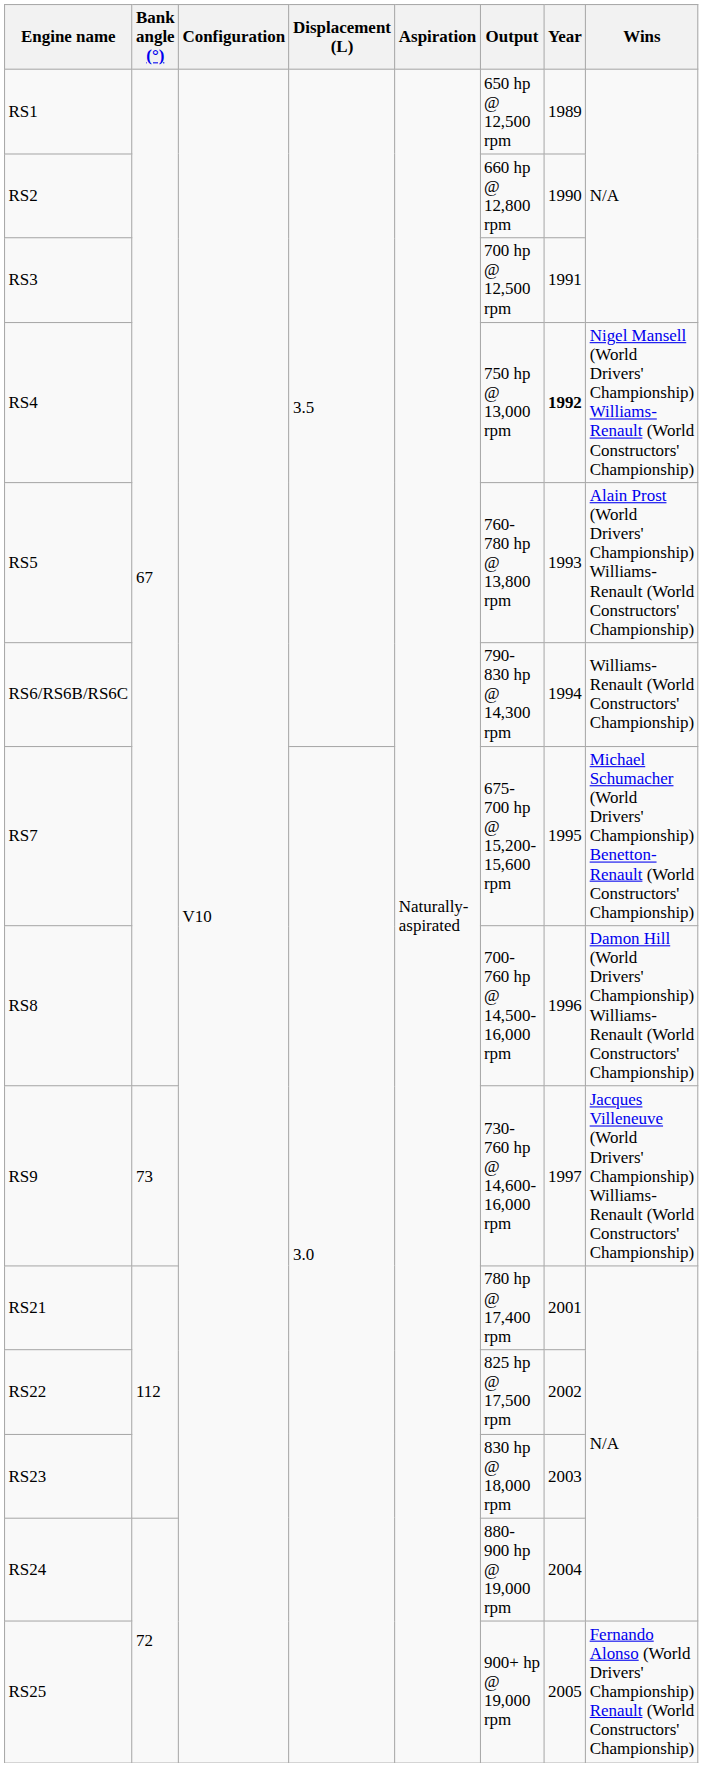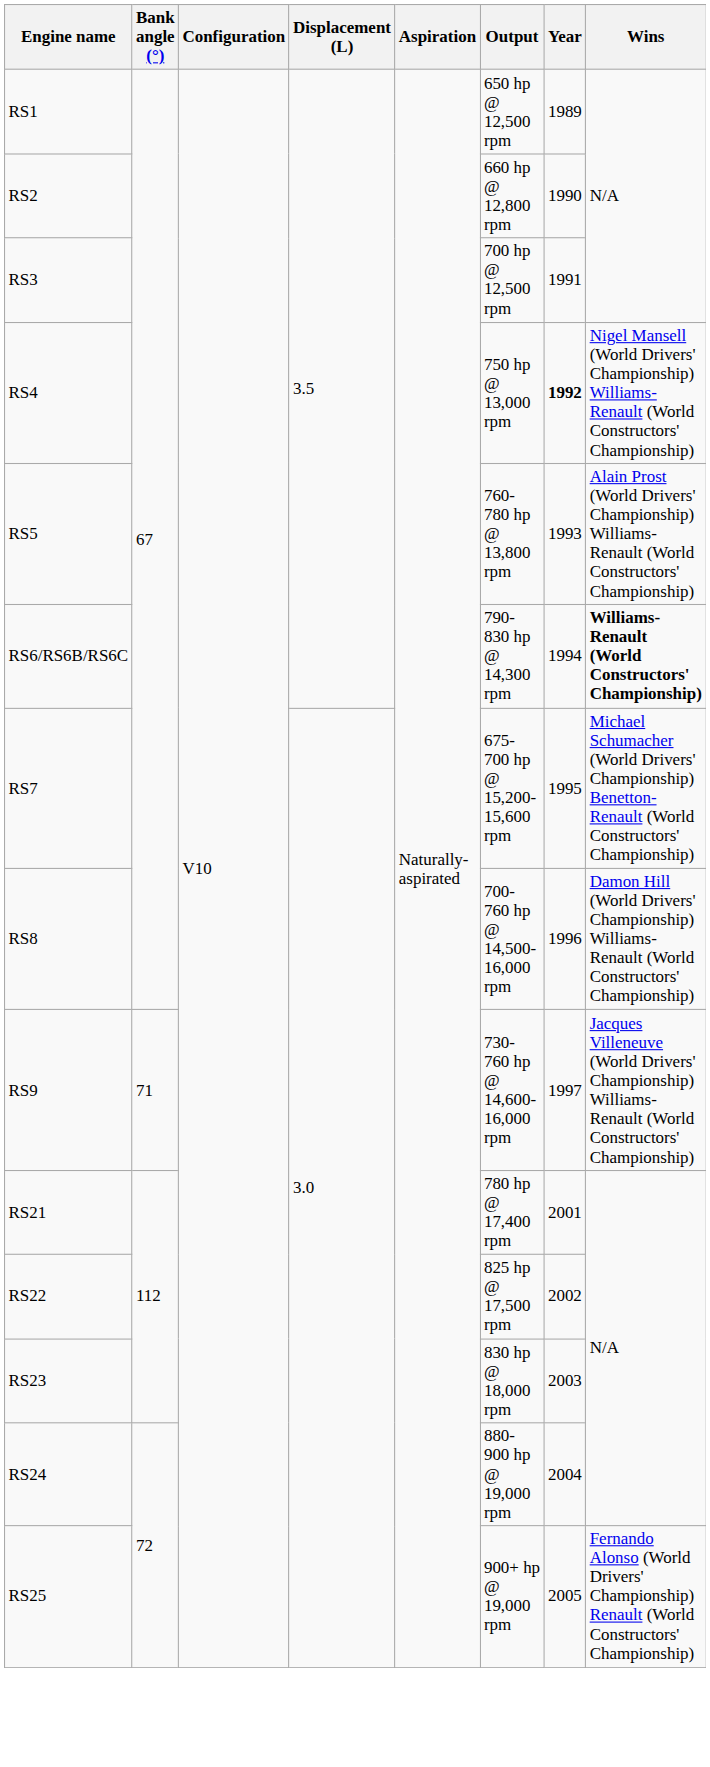 <table class="wikitable sortable">
 <tr>
 <th>Engine name</th>
 <th>Bank angle <a href='#'>(°)</a></th>
 <th>Configuration</th>
 <th>Displacement (L)</th>
 <th>Aspiration</th>
 <th>Output</th>
 <th>Year</th>
 <th>Wins</th>
 </tr>
 <tr>
 <td>RS1</td>
 <td rowspan="8">67</td>
 <td rowspan="14">V10</td>
 <td rowspan="6">3.5</td>
 <td rowspan="14">Naturally-aspirated</td>
 <td>650 hp @ 12,500 rpm</td>
 <td>1989</td>
 <td rowspan="3">N/A</td>
 </tr>
 <tr>
 <td>RS2</td>
 <td>660 hp @ 12,800 rpm</td>
 <td>1990</td>
 </tr>
 <tr>
 <td>RS3</td>
 <td>700 hp @ 12,500 rpm</td>
 <td>1991</td>
 </tr>
 <tr>
 <td>RS4</td>
 <td>750 hp @ 13,000 rpm</td>
 <td><strong>1992</strong></td>
 <td><a href='#'>Nigel Mansell</a> (World Drivers' Championship)<br><a href='#'>Williams-Renault</a> (World Constructors' Championship)</td>
 </tr>
 <tr>
 <td>RS5</td>
 <td>760-780 hp @ 13,800 rpm</td>
 <td>1993</td>
 <td><a href='#'>Alain Prost</a> (World Drivers' Championship)<br>Williams-Renault (World Constructors' Championship)</td>
 </tr>
 <tr>
 <td>RS6/RS6B/RS6C</td>
 <td>790-830 hp @ 14,300 rpm</td>
 <td>1994</td>
-<td>Williams-Renault (World Constructors' Championship)</td>
+<td><strong>Williams-Renault (World Constructors' Championship)</strong></td>
 </tr>
 <tr>
 <td>RS7</td>
 <td rowspan="8">3.0</td>
 <td>675-700 hp @ 15,200-15,600 rpm</td>
 <td>1995</td>
 <td><a href='#'>Michael Schumacher</a> (World Drivers' Championship)<br><a href='#'>Benetton-Renault</a> (World Constructors' Championship)</td>
 </tr>
 <tr>
 <td>RS8</td>
 <td>700-760 hp @ 14,500-16,000 rpm</td>
 <td>1996</td>
 <td><a href='#'>Damon Hill</a> (World Drivers' Championship)<br>Williams-Renault (World Constructors' Championship)</td>
 </tr>
 <tr>
 <td>RS9</td>
-<td>73</td>
+<td>71</td>
 <td>730-760 hp @ 14,600-16,000 rpm</td>
 <td>1997</td>
 <td><a href='#'>Jacques Villeneuve</a> (World Drivers' Championship)<br>Williams-Renault (World Constructors' Championship)</td>
 </tr>
 <tr>
 <td>RS21</td>
 <td rowspan="3">112</td>
 <td>780 hp @ 17,400 rpm</td>
 <td>2001</td>
 <td rowspan="4">N/A</td>
 </tr>
 <tr>
 <td>RS22</td>
 <td>825 hp @ 17,500 rpm</td>
 <td>2002</td>
 </tr>
 <tr>
 <td>RS23</td>
 <td>830 hp @ 18,000 rpm</td>
 <td>2003</td>
 </tr>
 <tr>
 <td>RS24</td>
 <td rowspan="2">72</td>
 <td>880-900 hp @ 19,000 rpm</td>
 <td>2004</td>
 </tr>
 <tr>
 <td>RS25</td>
 <td>900+ hp @ 19,000 rpm</td>
 <td>2005</td>
 <td><a href='#'>Fernando Alonso</a> (World Drivers' Championship)<br><a href='#'>Renault</a> (World Constructors' Championship)</td>
 </tr>
 </table>
